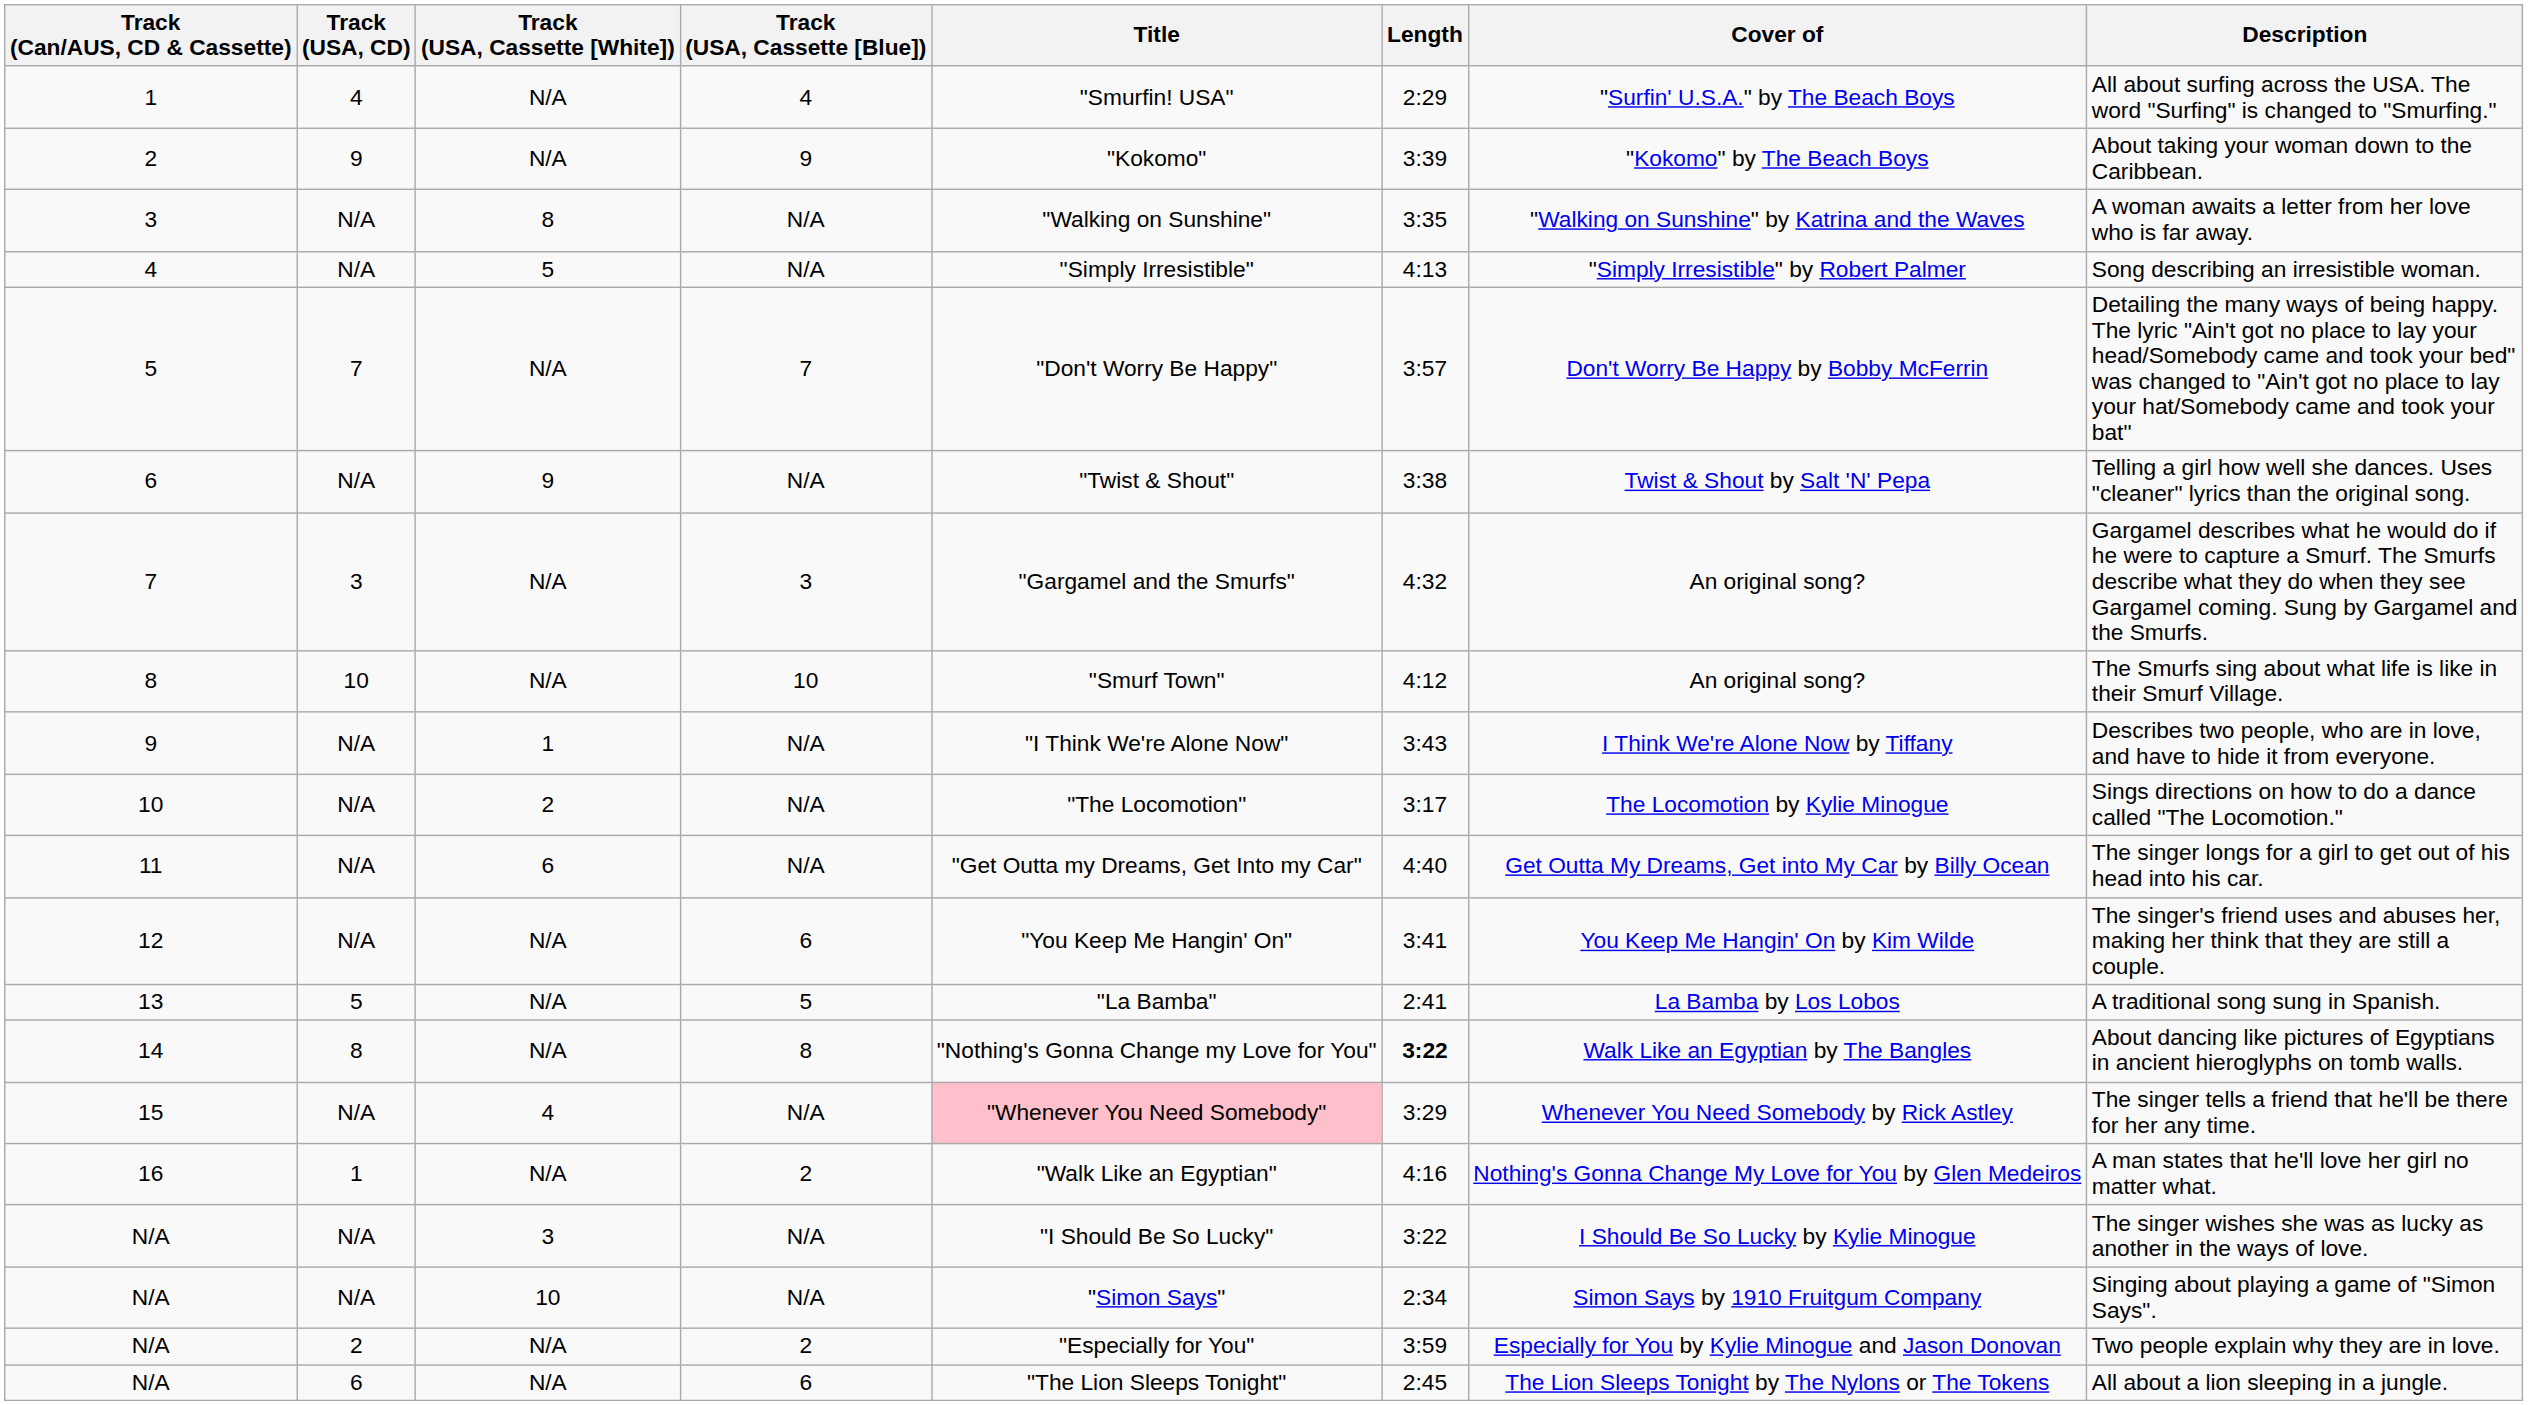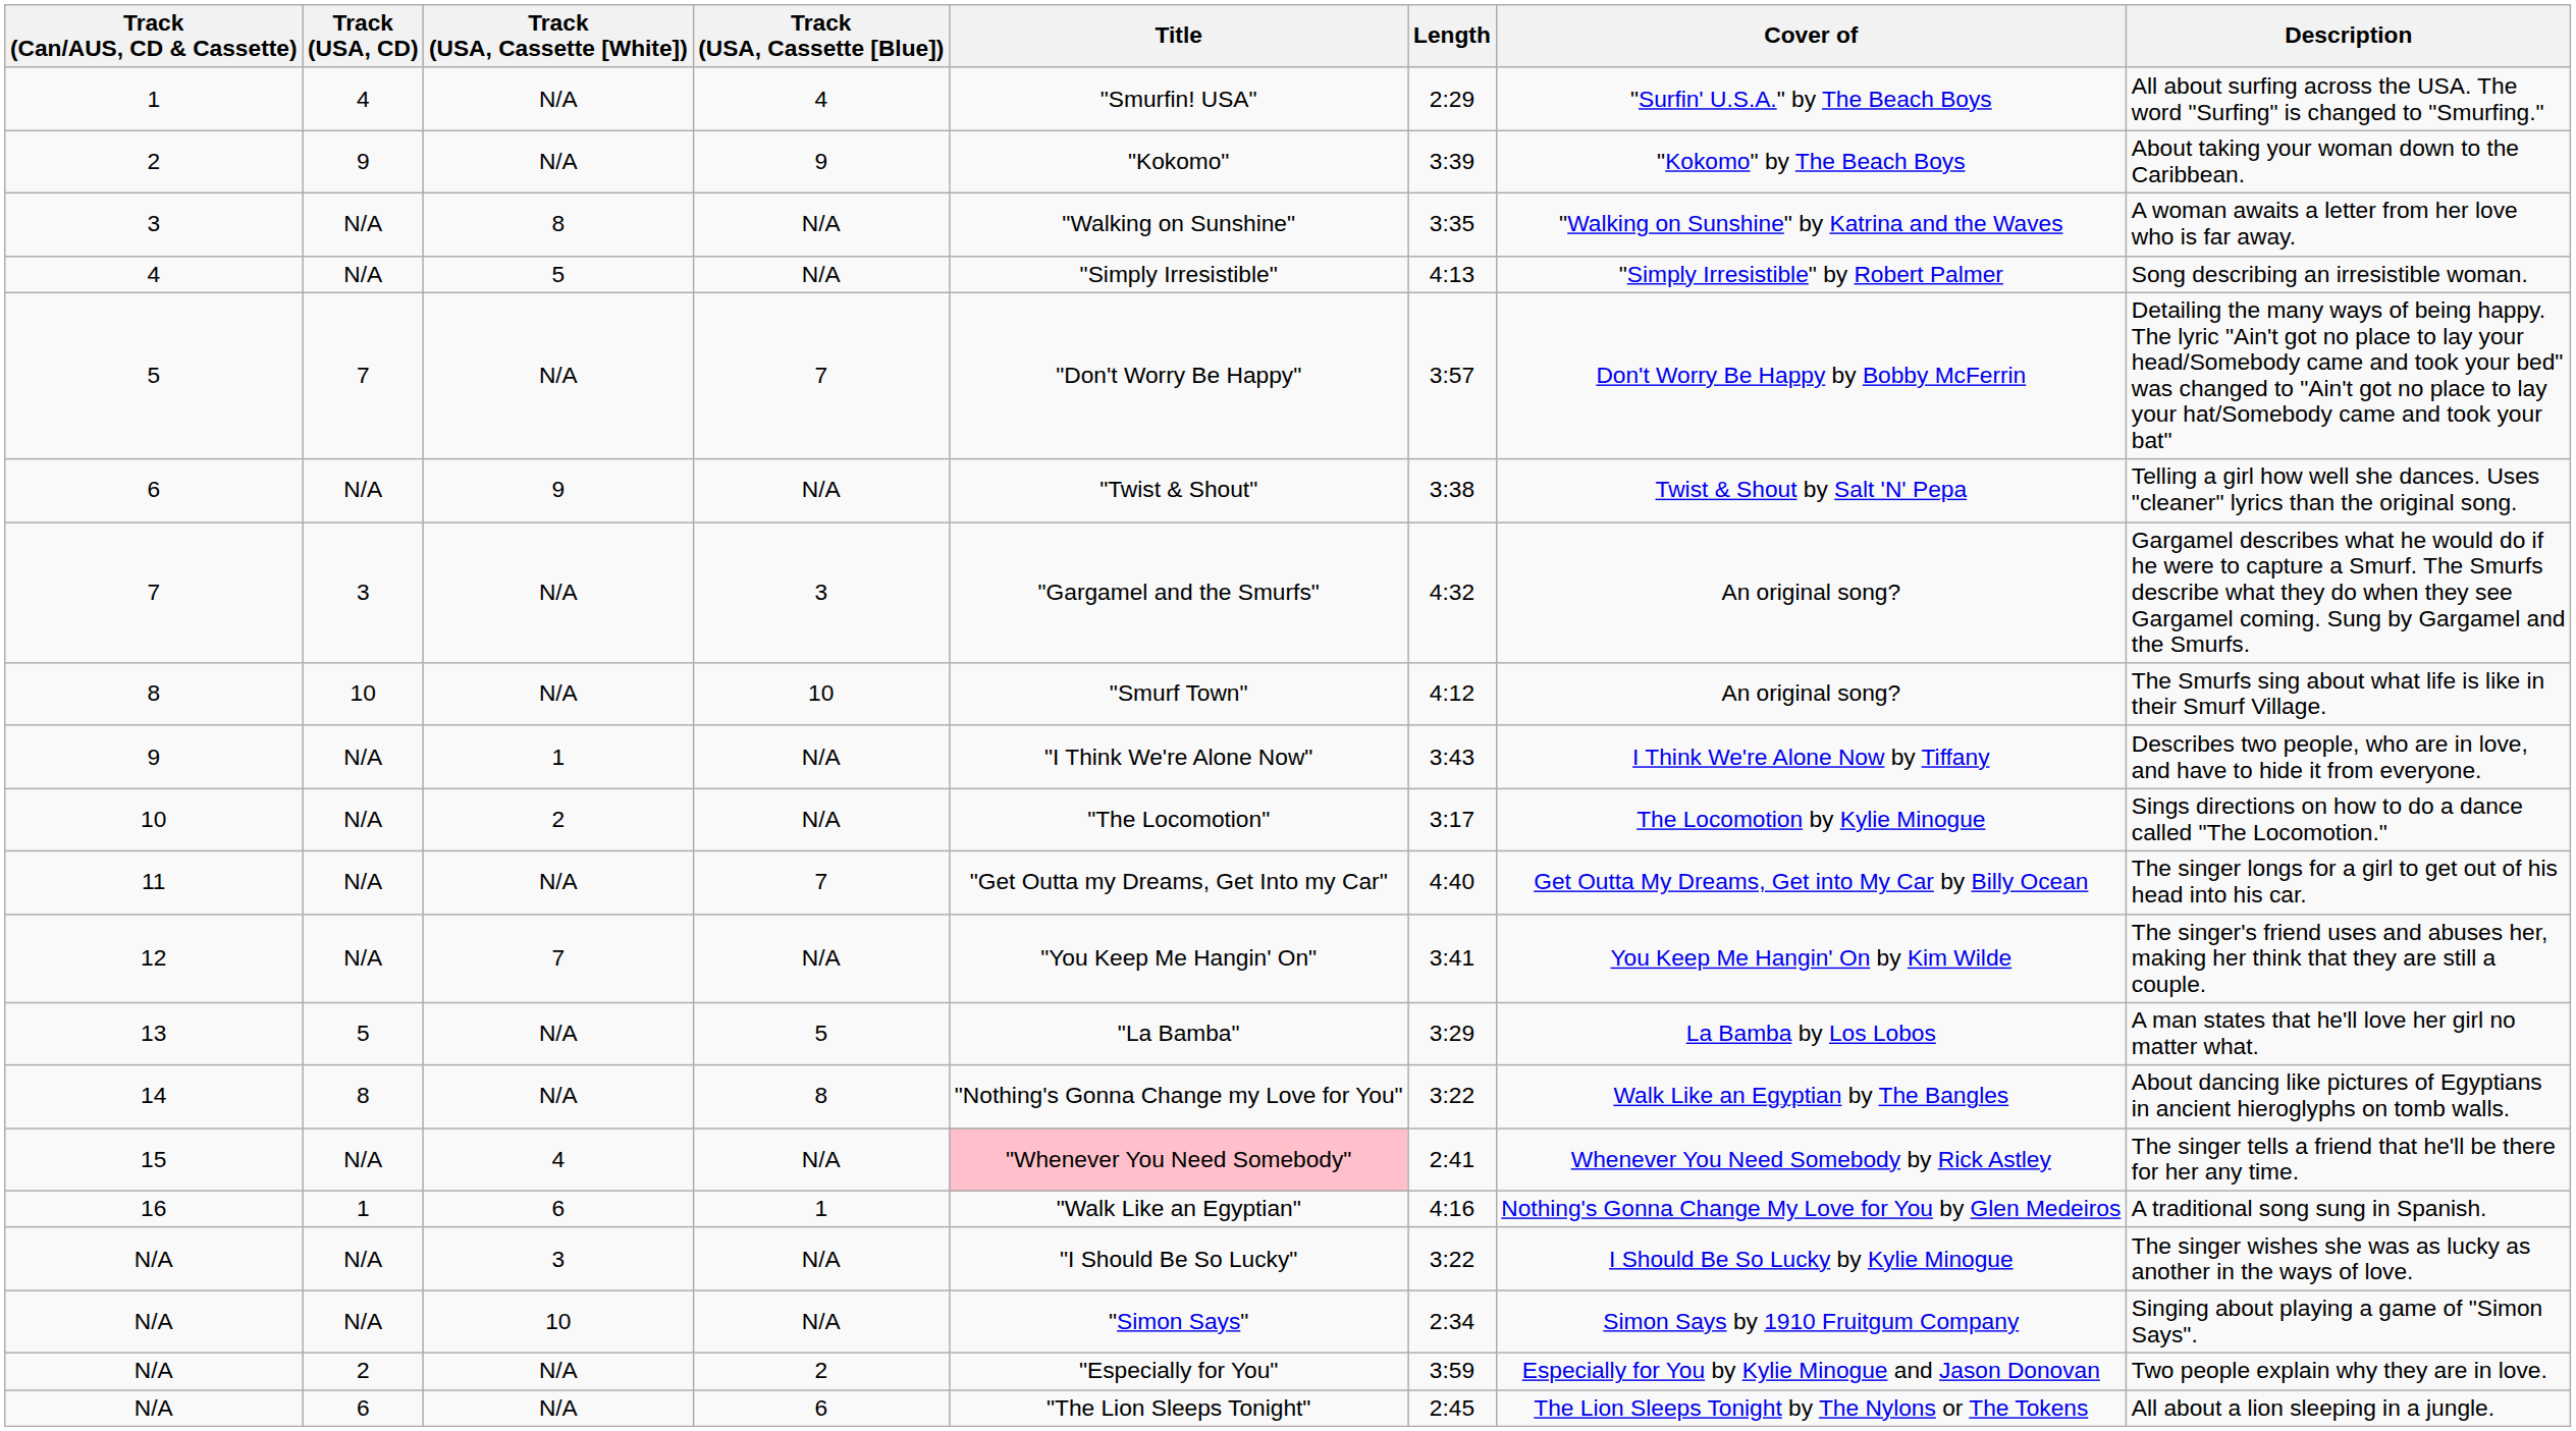 <table class="wikitable">
 <tr>
 <th>Track<br>(Can/AUS, CD & Cassette)</th>
 <th>Track<br>(USA, CD)</th>
 <th>Track<br>(USA, Cassette [White])</th>
 <th>Track<br>(USA, Cassette [Blue])</th>
 <th>Title</th>
 <th>Length</th>
 <th>Cover of</th>
 <th width="300px">Description</th>
 </tr>
 <tr align="center">
 <td>1</td>
 <td>4</td>
 <td>N/A</td>
 <td>4</td>
 <td>"Smurfin! USA"</td>
 <td>2:29</td>
 <td>"<a href='#'>Surfin' U.S.A.</a>" by <a href='#'>The Beach Boys</a></td>
 <td align="left">All about surfing across the USA. The word "Surfing" is changed to "Smurfing."</td>
 </tr>
 <tr align="center">
 <td>2</td>
 <td>9</td>
 <td>N/A</td>
 <td>9</td>
 <td>"Kokomo"</td>
 <td>3:39</td>
 <td>"<a href='#'>Kokomo</a>" by <a href='#'>The Beach Boys</a></td>
 <td align="left">About taking your woman down to the Caribbean.</td>
 </tr>
 <tr align="center">
 <td>3</td>
 <td>N/A</td>
 <td>8</td>
 <td>N/A</td>
 <td>"Walking on Sunshine"</td>
 <td>3:35</td>
 <td>"<a href='#'>Walking on Sunshine</a>" by <a href='#'>Katrina and the Waves</a></td>
 <td align="left">A woman awaits a letter from her love who is far away.</td>
 </tr>
 <tr align="center">
 <td>4</td>
 <td>N/A</td>
 <td>5</td>
 <td>N/A</td>
 <td>"Simply Irresistible"</td>
 <td>4:13</td>
 <td>"<a href='#'>Simply Irresistible</a>" by <a href='#'>Robert Palmer</a></td>
 <td align="left">Song describing an irresistible woman.</td>
 </tr>
 <tr align="center">
 <td>5</td>
 <td>7</td>
 <td>N/A</td>
 <td>7</td>
 <td>"Don't Worry Be Happy"</td>
 <td>3:57</td>
 <td><a href='#'>Don't Worry Be Happy</a> by <a href='#'>Bobby McFerrin</a></td>
 <td align="left">Detailing the many ways of being happy. The lyric "Ain't got no place to lay your head/Somebody came and took your bed" was changed to "Ain't got no place to lay your hat/Somebody came and took your bat"</td>
 </tr>
 <tr align="center">
 <td>6</td>
 <td>N/A</td>
 <td>9</td>
 <td>N/A</td>
 <td>"Twist & Shout"</td>
 <td>3:38</td>
 <td><a href='#'>Twist & Shout</a> by <a href='#'>Salt 'N' Pepa</a></td>
 <td align="left">Telling a girl how well she dances. Uses "cleaner" lyrics than the original song.</td>
 </tr>
 <tr align="center">
 <td>7</td>
 <td>3</td>
 <td>N/A</td>
 <td>3</td>
 <td>"Gargamel and the Smurfs"</td>
 <td>4:32</td>
 <td>An original song?</td>
 <td align="left">Gargamel describes what he would do if he were to capture a Smurf. The Smurfs describe what they do when they see Gargamel coming. Sung by Gargamel and the Smurfs.</td>
 </tr>
 <tr align="center">
 <td>8</td>
 <td>10</td>
 <td>N/A</td>
 <td>10</td>
 <td>"Smurf Town"</td>
 <td>4:12</td>
 <td>An original song?</td>
 <td align="left">The Smurfs sing about what life is like in their Smurf Village.</td>
 </tr>
 <tr align="center">
 <td>9</td>
 <td>N/A</td>
 <td>1</td>
 <td>N/A</td>
 <td>"I Think We're Alone Now"</td>
 <td>3:43</td>
 <td><a href='#'>I Think We're Alone Now</a> by <a href='#'>Tiffany</a></td>
 <td align="left">Describes two people, who are in love, and have to hide it from everyone.</td>
 </tr>
 <tr align="center">
 <td>10</td>
 <td>N/A</td>
 <td>2</td>
 <td>N/A</td>
 <td>"The Locomotion"</td>
 <td>3:17</td>
 <td><a href='#'>The Locomotion</a> by <a href='#'>Kylie Minogue</a></td>
 <td align="left">Sings directions on how to do a dance called "The Locomotion."</td>
 </tr>
 <tr align="center">
 <td>11</td>
 <td>N/A</td>
-<td>6</td>
 <td>N/A</td>
+<td>7</td>
 <td>"Get Outta my Dreams, Get Into my Car"</td>
 <td>4:40</td>
 <td><a href='#'>Get Outta My Dreams, Get into My Car</a> by <a href='#'>Billy Ocean</a></td>
 <td align="left">The singer longs for a girl to get out of his head into his car.</td>
 </tr>
 <tr align="center">
 <td>12</td>
 <td>N/A</td>
+<td>7</td>
 <td>N/A</td>
-<td>6</td>
 <td>"You Keep Me Hangin' On"</td>
 <td>3:41</td>
 <td><a href='#'>You Keep Me Hangin' On</a> by <a href='#'>Kim Wilde</a></td>
 <td align="left">The singer's friend uses and abuses her, making her think that they are still a couple.</td>
 </tr>
 <tr align="center">
 <td>13</td>
 <td>5</td>
 <td>N/A</td>
 <td>5</td>
 <td>"La Bamba"</td>
-<td>2:41</td>
+<td>3:29</td>
 <td><a href='#'>La Bamba</a> by <a href='#'>Los Lobos</a></td>
-<td align="left">A traditional song sung in Spanish.</td>
+<td align="left">A man states that he'll love her girl no matter what.</td>
 </tr>
 <tr align="center">
 <td>14</td>
 <td>8</td>
 <td>N/A</td>
 <td>8</td>
 <td>"Nothing's Gonna Change my Love for You"</td>
-<td><strong>3:22</strong></td>
+<td>3:22</td>
 <td><a href='#'>Walk Like an Egyptian</a> by <a href='#'>The Bangles</a></td>
 <td align="left">About dancing like pictures of Egyptians in ancient hieroglyphs on tomb walls.</td>
 </tr>
 <tr align="center">
 <td>15</td>
 <td>N/A</td>
 <td>4</td>
 <td>N/A</td>
 <td style="background: pink;">"Whenever You Need Somebody"</td>
-<td>3:29</td>
+<td>2:41</td>
 <td><a href='#'>Whenever You Need Somebody</a> by <a href='#'>Rick Astley</a></td>
 <td align="left">The singer tells a friend that he'll be there for her any time.</td>
 </tr>
 <tr align="center">
 <td>16</td>
 <td>1</td>
-<td>N/A</td>
-<td>2</td>
+<td>6</td>
+<td>1</td>
 <td>"Walk Like an Egyptian"</td>
 <td>4:16</td>
 <td><a href='#'>Nothing's Gonna Change My Love for You</a> by <a href='#'>Glen Medeiros</a></td>
-<td align="left">A man states that he'll love her girl no matter what.</td>
+<td align="left">A traditional song sung in Spanish.</td>
 </tr>
 <tr align="center">
 <td>N/A</td>
 <td>N/A</td>
 <td>3</td>
 <td>N/A</td>
 <td>"I Should Be So Lucky"</td>
 <td>3:22</td>
 <td><a href='#'>I Should Be So Lucky</a> by <a href='#'>Kylie Minogue</a></td>
 <td align="left">The singer wishes she was as lucky as another in the ways of love.</td>
 </tr>
 <tr align="center">
 <td>N/A</td>
 <td>N/A</td>
 <td>10</td>
 <td>N/A</td>
 <td>"<a href='#'>Simon Says</a>"</td>
 <td>2:34</td>
 <td><a href='#'>Simon Says</a> by <a href='#'>1910 Fruitgum Company</a></td>
 <td align="left">Singing about playing a game of "Simon Says".</td>
 </tr>
 <tr align="center">
 <td>N/A</td>
 <td>2</td>
 <td>N/A</td>
 <td>2</td>
 <td>"Especially for You"</td>
 <td>3:59</td>
 <td><a href='#'>Especially for You</a> by <a href='#'>Kylie Minogue</a> and <a href='#'>Jason Donovan</a></td>
 <td align="left">Two people explain why they are in love.</td>
 </tr>
 <tr align="center">
 <td>N/A</td>
 <td>6</td>
 <td>N/A</td>
 <td>6</td>
 <td>"The Lion Sleeps Tonight"</td>
 <td>2:45</td>
 <td><a href='#'>The Lion Sleeps Tonight</a> by <a href='#'>The Nylons</a> or <a href='#'>The Tokens</a></td>
 <td align="left">All about a lion sleeping in a jungle.</td>
 </tr>
 <tr align="center">
 </tr>
 </table>
